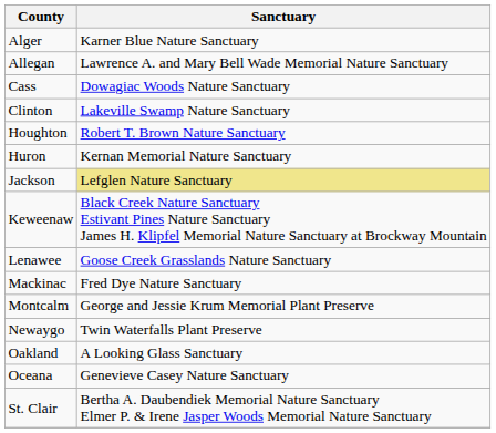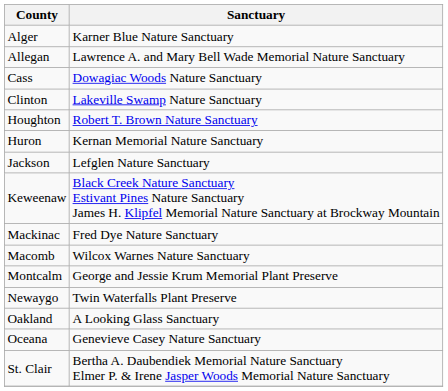 <table class="wikitable">
 <tr>
 <th>County</th>
 <th>Sanctuary</th>
 </tr>
 <tr>
 <td>Alger</td>
 <td>Karner Blue Nature Sanctuary</td>
 </tr>
 <tr>
 <td>Allegan</td>
 <td>Lawrence A. and Mary Bell Wade Memorial Nature Sanctuary</td>
 </tr>
 <tr>
 <td>Cass</td>
 <td><a href='#'>Dowagiac Woods</a> Nature Sanctuary</td>
 </tr>
 <tr>
 <td>Clinton</td>
 <td><a href='#'>Lakeville Swamp</a> Nature Sanctuary</td>
 </tr>
 <tr>
 <td>Houghton</td>
 <td><a href='#'>Robert T. Brown Nature Sanctuary</a></td>
 </tr>
 <tr>
 <td>Huron</td>
 <td>Kernan Memorial Nature Sanctuary</td>
 </tr>
 <tr>
 <td>Jackson</td>
-<td style="background: khaki;">Lefglen Nature Sanctuary</td>
+<td>Lefglen Nature Sanctuary</td>
 </tr>
 <tr>
 <td>Keweenaw</td>
 <td><a href='#'>Black Creek Nature Sanctuary</a><br><a href='#'>Estivant Pines</a> Nature Sanctuary<br>James H. <a href='#'>Klipfel</a> Memorial Nature Sanctuary at Brockway Mountain</td>
 </tr>
 <tr>
-<td>Lenawee</td>
-<td><a href='#'>Goose Creek Grasslands</a> Nature Sanctuary</td>
+<td>Mackinac</td>
+<td>Fred Dye Nature Sanctuary</td>
 </tr>
 <tr>
-<td>Mackinac</td>
-<td>Fred Dye Nature Sanctuary</td>
+<td>Macomb</td>
+<td>Wilcox Warnes Nature Sanctuary</td>
 </tr>
 <tr>
 <td>Montcalm</td>
 <td>George and Jessie Krum Memorial Plant Preserve</td>
 </tr>
 <tr>
 <td>Newaygo</td>
 <td>Twin Waterfalls Plant Preserve</td>
 </tr>
 <tr>
 <td>Oakland</td>
 <td>A Looking Glass Sanctuary</td>
 </tr>
 <tr>
 <td>Oceana</td>
 <td>Genevieve Casey Nature Sanctuary</td>
 </tr>
 <tr>
 <td>St. Clair</td>
 <td>Bertha A. Daubendiek Memorial Nature Sanctuary<br>Elmer P. & Irene <a href='#'>Jasper Woods</a> Memorial Nature Sanctuary</td>
 </tr>
 <tr>
 </tr>
 </table>
